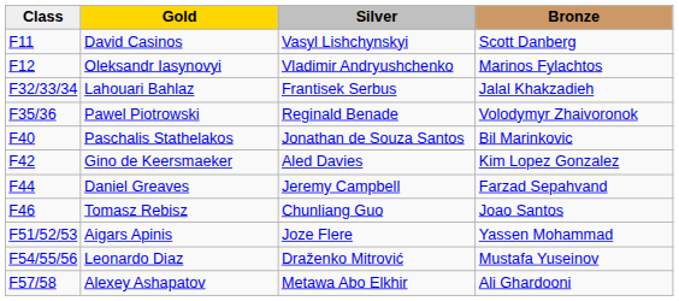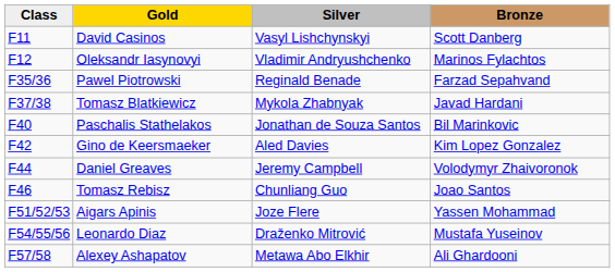 <table class="wikitable" style="text-align:left">
 <tr align="center">
 <td bgcolor=efefef><strong>Class</strong></td>
 <td width=200 bgcolor=gold><strong>Gold</strong></td>
 <td width=200 bgcolor=silver><strong>Silver</strong></td>
 <td width=200 bgcolor=CC9966><strong>Bronze</strong></td>
 </tr>
 <tr>
 <td><a href='#'>F11</a></td>
 <td><a href='#'>David Casinos</a><br><em></em></td>
 <td><a href='#'>Vasyl Lishchynskyi</a><br><em></em></td>
 <td><a href='#'>Scott Danberg</a><br><em></em></td>
 </tr>
 <tr>
 <td><a href='#'>F12</a></td>
 <td><a href='#'>Oleksandr Iasynovyi</a><br><em></em></td>
 <td><a href='#'>Vladimir Andryushchenko</a><br><em></em></td>
 <td><a href='#'>Marinos Fylachtos</a><br><em></em></td>
 </tr>
 <tr>
-<td><a href='#'>F32/33/34</a></td>
-<td><a href='#'>Lahouari Bahlaz</a><br><em></em></td>
-<td><a href='#'>Frantisek Serbus</a><br><em></em></td>
-<td><a href='#'>Jalal Khakzadieh</a><br><em></em></td>
-</tr>
-<tr>
 <td><a href='#'>F35/36</a></td>
 <td><a href='#'>Pawel Piotrowski</a><br><em></em></td>
 <td><a href='#'>Reginald Benade</a><br><em></em></td>
-<td><a href='#'>Volodymyr Zhaivoronok</a><br><em></em></td>
+<td><a href='#'>Farzad Sepahvand</a><br><em></em></td>
+</tr>
+<tr>
+<td><a href='#'>F37/38</a></td>
+<td><a href='#'>Tomasz Blatkiewicz</a><br><em></em></td>
+<td><a href='#'>Mykola Zhabnyak</a><br><em></em></td>
+<td><a href='#'>Javad Hardani</a><br><em></em></td>
 </tr>
 <tr>
 <td><a href='#'>F40</a></td>
 <td><a href='#'>Paschalis Stathelakos</a><br><em></em></td>
 <td><a href='#'>Jonathan de Souza Santos</a><br><em></em></td>
 <td><a href='#'>Bil Marinkovic</a><br><em></em></td>
 </tr>
 <tr>
 <td><a href='#'>F42</a></td>
 <td><a href='#'>Gino de Keersmaeker</a><br><em></em></td>
 <td><a href='#'>Aled Davies</a><br><em></em></td>
 <td><a href='#'>Kim Lopez Gonzalez</a><br><em></em></td>
 </tr>
 <tr>
 <td><a href='#'>F44</a></td>
 <td><a href='#'>Daniel Greaves</a><br><em></em></td>
 <td><a href='#'>Jeremy Campbell</a><br><em></em></td>
-<td><a href='#'>Farzad Sepahvand</a><br><em></em></td>
+<td><a href='#'>Volodymyr Zhaivoronok</a><br><em></em></td>
 </tr>
 <tr>
 <td><a href='#'>F46</a></td>
 <td><a href='#'>Tomasz Rebisz</a><br><em></em></td>
 <td><a href='#'>Chunliang Guo</a><br><em></em></td>
 <td><a href='#'>Joao Santos</a><br><em></em></td>
 </tr>
 <tr>
 <td><a href='#'>F51/52/53</a></td>
 <td><a href='#'>Aigars Apinis</a><br><em></em></td>
 <td><a href='#'>Joze Flere</a><br><em></em></td>
 <td><a href='#'>Yassen Mohammad</a><br><em></em></td>
 </tr>
 <tr>
 <td><a href='#'>F54/55/56</a></td>
 <td><a href='#'>Leonardo Diaz</a><br><em></em></td>
 <td><a href='#'>Draženko Mitrović</a><br><em></em></td>
 <td><a href='#'>Mustafa Yuseinov</a><br><em></em></td>
 </tr>
 <tr>
 <td><a href='#'>F57/58</a></td>
 <td><a href='#'>Alexey Ashapatov</a><br><em></em></td>
 <td><a href='#'>Metawa Abo Elkhir</a><br><em></em></td>
 <td><a href='#'>Ali Ghardooni</a><br><em></em></td>
 </tr>
 </table>
